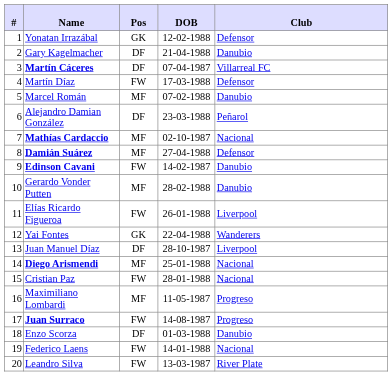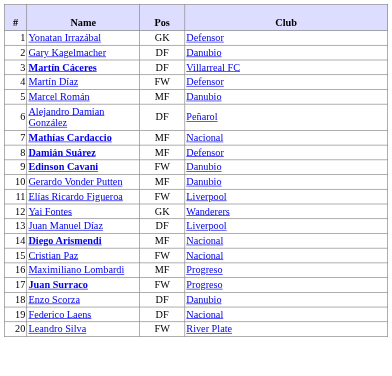 <table style=border-collapse:collapse border=1 cellspacing=0 cellpadding=2 width=600>
 <tr>
 <th bgcolor="#DDDDFF" width="5%"><br> # </th>
 <th bgcolor="#DDDDFF" width="25%"><br>Name</th>
 <th bgcolor="#DDDDFF" width="10%"><br>Pos</th>
-<th bgcolor="#DDDDFF" width="15%"><br>DOB</th>
 <th bgcolor="#DDDDFF" width="45%"><br>Club</th>
 </tr>
 <tr>
 <td align=right>1</td>
 <td><a href='#'>Yonatan Irrazábal</a></td>
 <td align=center>GK</td>
-<td align=center>12-02-1988</td>
 <td><a href='#'>Defensor</a> </td>
 </tr>
 <tr>
 <td align=right>2</td>
 <td><a href='#'>Gary Kagelmacher</a></td>
 <td align=center>DF</td>
-<td align=center>21-04-1988</td>
 <td><a href='#'>Danubio</a> </td>
 </tr>
 <tr>
 <td align=right>3</td>
 <td><strong><a href='#'>Martín Cáceres</a></strong></td>
 <td align=center>DF</td>
-<td align=center>07-04-1987</td>
 <td><a href='#'>Villarreal FC</a> </td>
 </tr>
 <tr>
 <td align=right>4</td>
 <td><a href='#'>Martín Díaz</a></td>
 <td align=center>FW</td>
-<td align=center>17-03-1988</td>
 <td><a href='#'>Defensor</a> </td>
 </tr>
 <tr>
 <td align=right>5</td>
 <td><a href='#'>Marcel Román</a></td>
 <td align=center>MF</td>
-<td align=center>07-02-1988</td>
 <td><a href='#'>Danubio</a> </td>
 </tr>
 <tr>
 <td align=right>6</td>
 <td><a href='#'>Alejandro Damian González</a></td>
 <td align=center>DF</td>
-<td align=center>23-03-1988</td>
 <td><a href='#'>Peñarol</a> </td>
 </tr>
 <tr>
 <td align=right>7</td>
 <td><strong><a href='#'>Mathías Cardaccio</a></strong></td>
 <td align=center>MF</td>
-<td align=center>02-10-1987</td>
 <td><a href='#'>Nacional</a> </td>
 </tr>
 <tr>
 <td align=right>8</td>
 <td><strong><a href='#'>Damián Suárez</a></strong></td>
 <td align=center>MF</td>
-<td align=center>27-04-1988</td>
 <td><a href='#'>Defensor</a> </td>
 </tr>
 <tr>
 <td align=right>9</td>
 <td><strong><a href='#'>Edinson Cavani</a></strong></td>
 <td align=center>FW</td>
-<td align=center>14-02-1987</td>
 <td><a href='#'>Danubio</a> </td>
 </tr>
 <tr>
 <td align=right>10</td>
 <td><a href='#'>Gerardo Vonder Putten</a></td>
 <td align=center>MF</td>
-<td align=center>28-02-1988</td>
 <td><a href='#'>Danubio</a> </td>
 </tr>
 <tr>
 <td align=right>11</td>
 <td><a href='#'>Elías Ricardo Figueroa</a></td>
 <td align=center>FW</td>
-<td align=center>26-01-1988</td>
 <td><a href='#'>Liverpool</a> </td>
 </tr>
 <tr>
 <td align=right>12</td>
 <td><a href='#'>Yai Fontes</a></td>
 <td align=center>GK</td>
-<td align=center>22-04-1988</td>
 <td><a href='#'>Wanderers</a> </td>
 </tr>
 <tr>
 <td align=right>13</td>
 <td><a href='#'>Juan Manuel Díaz</a></td>
 <td align=center>DF</td>
-<td align=center>28-10-1987</td>
 <td><a href='#'>Liverpool</a> </td>
 </tr>
 <tr>
 <td align=right>14</td>
 <td><strong><a href='#'>Diego Arismendi</a></strong></td>
 <td align=center>MF</td>
-<td align=center>25-01-1988</td>
 <td><a href='#'>Nacional</a> </td>
 </tr>
 <tr>
 <td align=right>15</td>
 <td><a href='#'>Cristian Paz</a></td>
 <td align=center>FW</td>
-<td align=center>28-01-1988</td>
 <td><a href='#'>Nacional</a> </td>
 </tr>
 <tr>
 <td align=right>16</td>
 <td><a href='#'>Maximiliano Lombardi</a></td>
 <td align=center>MF</td>
-<td align=center>11-05-1987</td>
 <td><a href='#'>Progreso</a> </td>
 </tr>
 <tr>
 <td align=right>17</td>
 <td><strong><a href='#'>Juan Surraco</a></strong></td>
 <td align=center>FW</td>
-<td align=center>14-08-1987</td>
 <td><a href='#'>Progreso</a> </td>
 </tr>
 <tr>
 <td align=right>18</td>
 <td><a href='#'>Enzo Scorza</a></td>
 <td align=center>DF</td>
-<td align=center>01-03-1988</td>
 <td><a href='#'>Danubio</a> </td>
 </tr>
 <tr>
 <td align=right>19</td>
 <td><a href='#'>Federico Laens</a></td>
-<td align=center>FW</td>
-<td align=center>14-01-1988</td>
+<td align=center>DF</td>
 <td><a href='#'>Nacional</a> </td>
 </tr>
 <tr>
 <td align=right>20</td>
 <td><a href='#'>Leandro Silva</a></td>
 <td align=center>FW</td>
-<td align=center>13-03-1987</td>
 <td><a href='#'>River Plate</a> </td>
 </tr>
 </table>
